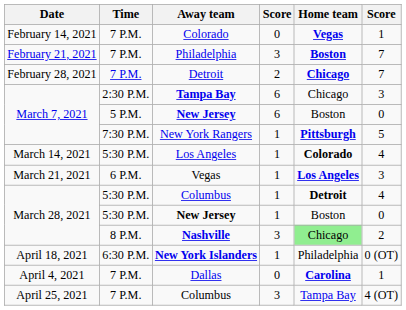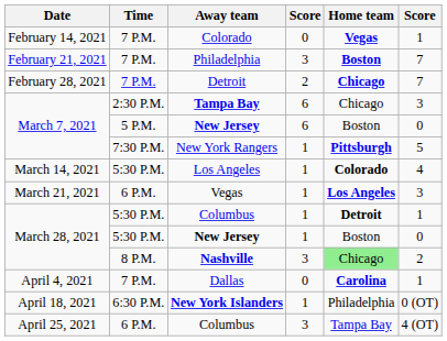 <table class="wikitable sortable" style="font-size:95%;text-align:center;">
 <tr>
 <th>Date</th>
 <th>Time</th>
 <th>Away team</th>
 <th>Score</th>
 <th>Home team</th>
 <th>Score</th>
 </tr>
 <tr>
 <td>February 14, 2021</td>
 <td>7 P.M.</td>
 <td><a href='#'>Colorado</a></td>
 <td>0</td>
 <td><strong><a href='#'>Vegas</a></strong></td>
 <td>1</td>
 </tr>
 <tr>
 <td><a href='#'>February 21, 2021</a></td>
 <td>7 P.M.</td>
 <td><a href='#'>Philadelphia</a></td>
 <td>3</td>
 <td><strong><a href='#'>Boston</a></strong></td>
 <td>7</td>
 </tr>
 <tr>
 <td>February 28, 2021</td>
 <td><a href='#'>7 P.M.</a></td>
 <td><a href='#'>Detroit</a></td>
 <td>2</td>
 <td><strong><a href='#'>Chicago</a></strong></td>
 <td>7</td>
 </tr>
 <tr>
 <td rowspan=3><a href='#'>March 7, 2021</a></td>
 <td>2:30 P.M.</td>
 <td><strong><a href='#'>Tampa Bay</a></strong></td>
 <td>6</td>
 <td>Chicago</td>
 <td>3</td>
 </tr>
 <tr>
 <td>5 P.M.</td>
 <td><strong><a href='#'>New Jersey</a></strong></td>
 <td>6</td>
 <td>Boston</td>
 <td>0</td>
 </tr>
 <tr>
 <td>7:30 P.M.</td>
 <td><a href='#'>New York Rangers</a></td>
 <td>1</td>
 <td><strong><a href='#'>Pittsburgh</a></strong></td>
 <td>5</td>
 </tr>
 <tr>
 <td>March 14, 2021</td>
 <td>5:30 P.M.</td>
 <td><a href='#'>Los Angeles</a></td>
 <td>1</td>
 <td><strong>Colorado</strong></td>
 <td>4</td>
 </tr>
 <tr>
 <td>March 21, 2021</td>
 <td>6 P.M.</td>
 <td>Vegas</td>
 <td>1</td>
 <td><strong><a href='#'>Los Angeles</a></strong></td>
 <td>3</td>
 </tr>
 <tr>
 <td rowspan=3>March 28, 2021</td>
 <td>5:30 P.M.</td>
 <td><a href='#'>Columbus</a></td>
 <td>1</td>
 <td><strong>Detroit</strong></td>
-<td>4</td>
+<td>1</td>
 </tr>
 <tr>
 <td>5:30 P.M.</td>
 <td><strong>New Jersey</strong></td>
 <td>1</td>
 <td>Boston</td>
 <td>0</td>
 </tr>
 <tr>
 <td>8 P.M.</td>
 <td><strong><a href='#'>Nashville</a></strong></td>
 <td>3</td>
 <td style="background: lightgreen;">Chicago</td>
 <td>2</td>
 </tr>
 <tr>
+<td>April 4, 2021</td>
+<td>7 P.M.</td>
+<td><a href='#'>Dallas</a></td>
+<td>0</td>
+<td><strong><a href='#'>Carolina</a></strong></td>
+<td>1</td>
+</tr>
+<tr>
 <td>April 18, 2021</td>
 <td>6:30 P.M.</td>
 <td><strong><a href='#'>New York Islanders</a></strong></td>
 <td>1</td>
 <td>Philadelphia</td>
 <td>0 (OT)</td>
 </tr>
 <tr>
-<td>April 4, 2021</td>
-<td>7 P.M.</td>
-<td><a href='#'>Dallas</a></td>
-<td>0</td>
-<td><strong><a href='#'>Carolina</a></strong></td>
-<td>1</td>
-</tr>
-<tr>
 <td>April 25, 2021</td>
-<td>7 P.M.</td>
+<td>6 P.M.</td>
 <td>Columbus</td>
 <td>3</td>
 <td><a href='#'>Tampa Bay</a></td>
 <td>4 (OT)</td>
 </tr>
 </table>
